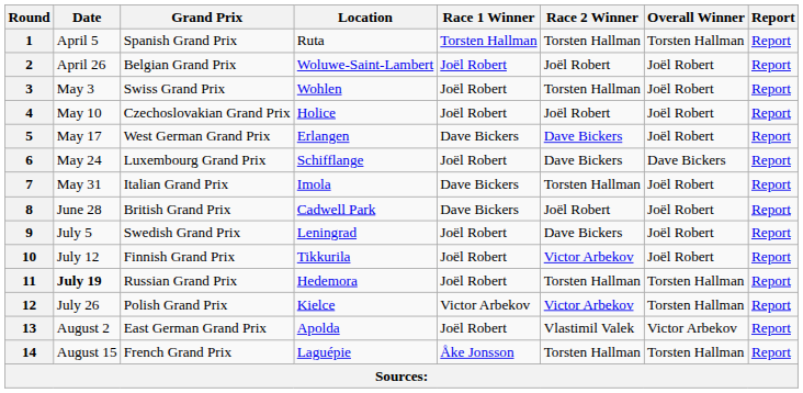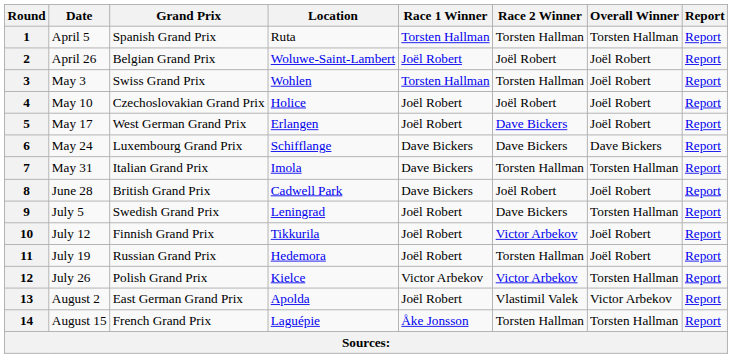 <table class="wikitable" style="font-size: 95%;">
 <tr>
 <th align=center>Round</th>
 <th align=center>Date</th>
 <th align=center>Grand Prix</th>
 <th align=center>Location</th>
 <th align=center>Race 1 Winner</th>
 <th align=center>Race 2 Winner</th>
 <th align=center>Overall Winner</th>
 <th align=center>Report</th>
 </tr>
 <tr>
 <th>1</th>
 <td>April 5</td>
 <td> Spanish Grand Prix</td>
 <td>Ruta</td>
 <td> <a href='#'>Torsten Hallman</a></td>
 <td> Torsten Hallman</td>
 <td> Torsten Hallman</td>
 <td><a href='#'>Report</a></td>
 </tr>
 <tr>
 <th>2</th>
 <td>April 26</td>
 <td> Belgian Grand Prix</td>
 <td><a href='#'>Woluwe-Saint-Lambert</a></td>
 <td> <a href='#'>Joël Robert</a></td>
 <td> Joël Robert</td>
 <td> Joël Robert</td>
 <td><a href='#'>Report</a></td>
 </tr>
 <tr>
 <th>3</th>
 <td>May 3</td>
 <td> Swiss Grand Prix</td>
 <td><a href='#'>Wohlen</a></td>
-<td> Joël Robert</td>
+<td> <a href='#'>Torsten Hallman</a></td>
 <td> Torsten Hallman</td>
 <td> Joël Robert</td>
 <td><a href='#'>Report</a></td>
 </tr>
 <tr>
 <th>4</th>
 <td>May 10</td>
 <td> Czechoslovakian Grand Prix</td>
 <td><a href='#'>Holice</a></td>
 <td> Joël Robert</td>
 <td> Joël Robert</td>
 <td> Joël Robert</td>
 <td><a href='#'>Report</a></td>
 </tr>
 <tr>
 <th>5</th>
 <td>May 17</td>
 <td> West German Grand Prix</td>
 <td><a href='#'>Erlangen</a></td>
-<td> Dave Bickers</td>
+<td> Joël Robert</td>
 <td> <a href='#'>Dave Bickers</a></td>
 <td> Joël Robert</td>
 <td><a href='#'>Report</a></td>
 </tr>
 <tr>
 <th>6</th>
 <td>May 24</td>
 <td> Luxembourg Grand Prix</td>
 <td><a href='#'>Schifflange</a></td>
-<td> Joël Robert</td>
+<td> Dave Bickers</td>
 <td> Dave Bickers</td>
 <td> Dave Bickers</td>
 <td><a href='#'>Report</a></td>
 </tr>
 <tr>
 <th>7</th>
 <td>May 31</td>
 <td> Italian Grand Prix</td>
 <td><a href='#'>Imola</a></td>
 <td> Dave Bickers</td>
 <td> Torsten Hallman</td>
-<td> Joël Robert</td>
+<td> Torsten Hallman</td>
 <td><a href='#'>Report</a></td>
 </tr>
 <tr>
 <th>8</th>
 <td>June 28</td>
 <td> British Grand Prix</td>
 <td><a href='#'>Cadwell Park</a></td>
 <td> Dave Bickers</td>
 <td> Joël Robert</td>
 <td> Joël Robert</td>
 <td><a href='#'>Report</a></td>
 </tr>
 <tr>
 <th>9</th>
 <td>July 5</td>
 <td> Swedish Grand Prix</td>
 <td><a href='#'>Leningrad</a></td>
 <td> Joël Robert</td>
 <td> Dave Bickers</td>
-<td> Joël Robert</td>
+<td> Torsten Hallman</td>
 <td><a href='#'>Report</a></td>
 </tr>
 <tr>
 <th>10</th>
 <td>July 12</td>
 <td> Finnish Grand Prix</td>
 <td><a href='#'>Tikkurila</a></td>
 <td> Joël Robert</td>
 <td> <a href='#'>Victor Arbekov</a></td>
 <td> Joël Robert</td>
 <td><a href='#'>Report</a></td>
 </tr>
 <tr>
 <th>11</th>
-<td><strong>July 19</strong></td>
+<td>July 19</td>
 <td> Russian Grand Prix</td>
 <td><a href='#'>Hedemora</a></td>
 <td> Joël Robert</td>
 <td> Torsten Hallman</td>
-<td> Torsten Hallman</td>
+<td> Joël Robert</td>
 <td><a href='#'>Report</a></td>
 </tr>
 <tr>
 <th>12</th>
 <td>July 26</td>
 <td> Polish Grand Prix</td>
 <td><a href='#'>Kielce</a></td>
 <td> Victor Arbekov</td>
 <td> <a href='#'>Victor Arbekov</a></td>
 <td> Torsten Hallman</td>
 <td><a href='#'>Report</a></td>
 </tr>
 <tr>
 <th>13</th>
 <td>August 2</td>
 <td> East German Grand Prix</td>
 <td><a href='#'>Apolda</a></td>
 <td> Joël Robert</td>
 <td> Vlastimil Valek</td>
 <td> Victor Arbekov</td>
 <td><a href='#'>Report</a></td>
 </tr>
 <tr>
 <th>14</th>
 <td>August 15</td>
 <td> French Grand Prix</td>
 <td><a href='#'>Laguépie</a></td>
 <td> <a href='#'>Åke Jonsson</a></td>
 <td> Torsten Hallman</td>
 <td> Torsten Hallman</td>
 <td><a href='#'>Report</a></td>
 </tr>
 <tr>
 <th colspan=8>Sources:</th>
 </tr>
 </table>
